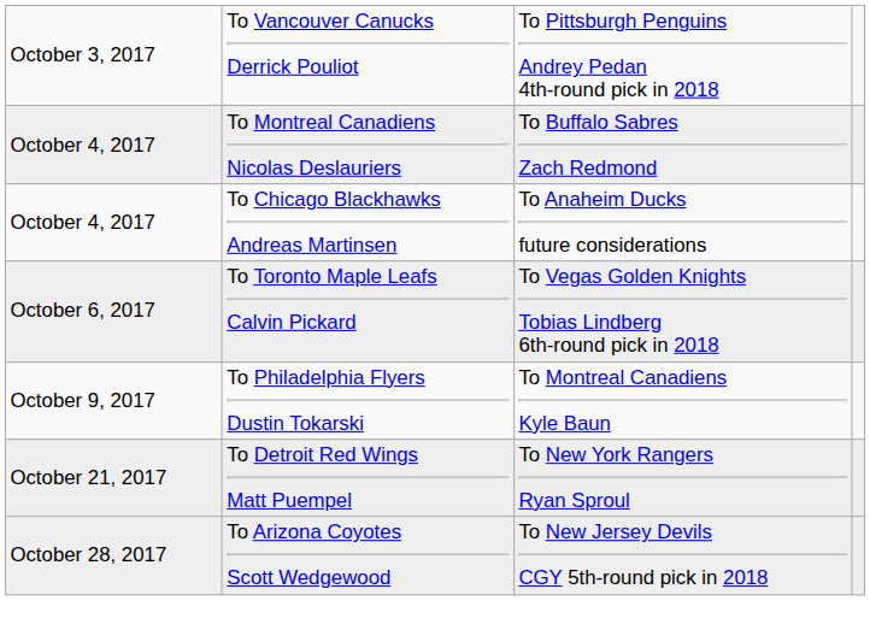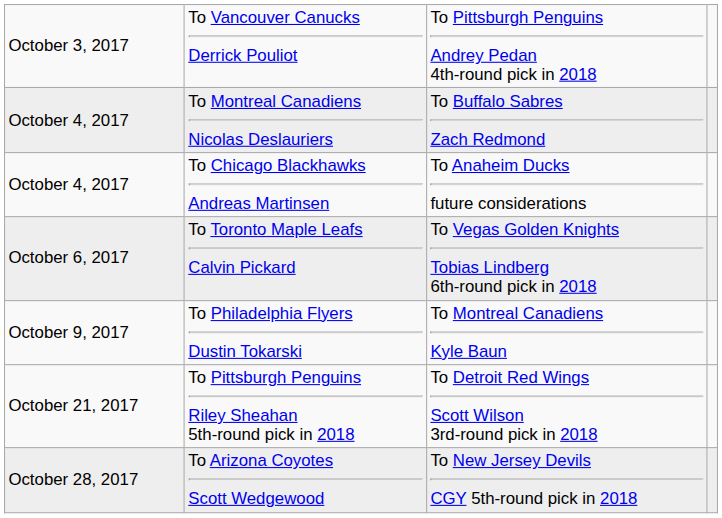 <table class="wikitable" style="border:1px solid #999999; width:680px;">
 <tr>
 <td>October 3, 2017</td>
 <td valign="top">To <a href='#'>Vancouver Canucks</a><hr><a href='#'>Derrick Pouliot</a></td>
 <td valign="top">To <a href='#'>Pittsburgh Penguins</a><hr><a href='#'>Andrey Pedan</a><br>4th-round pick in <a href='#'>2018</a></td>
 <td></td>
 </tr>
 <tr bgcolor="eeeeee">
 <td>October 4, 2017</td>
 <td valign="top">To <a href='#'>Montreal Canadiens</a><hr><a href='#'>Nicolas Deslauriers</a></td>
 <td valign="top">To <a href='#'>Buffalo Sabres</a><hr><a href='#'>Zach Redmond</a></td>
 <td></td>
 </tr>
 <tr>
 <td>October 4, 2017</td>
 <td valign="top">To <a href='#'>Chicago Blackhawks</a><hr><a href='#'>Andreas Martinsen</a></td>
 <td>To <a href='#'>Anaheim Ducks</a><hr><span>future considerations</span></td>
 <td></td>
 </tr>
 <tr bgcolor="eeeeee">
 <td>October 6, 2017</td>
 <td valign="top">To <a href='#'>Toronto Maple Leafs</a><hr><a href='#'>Calvin Pickard</a></td>
 <td valign="top">To <a href='#'>Vegas Golden Knights</a><hr><a href='#'>Tobias Lindberg</a><br>6th-round pick in <a href='#'>2018</a></td>
 <td></td>
 </tr>
 <tr>
 <td>October 9, 2017</td>
 <td>To <a href='#'>Philadelphia Flyers</a><hr><a href='#'>Dustin Tokarski</a></td>
 <td valign="top">To <a href='#'>Montreal Canadiens</a><hr><a href='#'>Kyle Baun</a></td>
 <td></td>
 </tr>
-<tr bgcolor="eeeeee">
+<tr>
 <td>October 21, 2017</td>
-<td valign="top">To <a href='#'>Detroit Red Wings</a><hr><a href='#'>Matt Puempel</a></td>
-<td valign="top">To <a href='#'>New York Rangers</a><hr><a href='#'>Ryan Sproul</a></td>
+<td valign="top">To <a href='#'>Pittsburgh Penguins</a><hr><a href='#'>Riley Sheahan</a><br>5th-round pick in <a href='#'>2018</a></td>
+<td valign="top">To <a href='#'>Detroit Red Wings</a><hr><a href='#'>Scott Wilson</a><br>3rd-round pick in <a href='#'>2018</a></td>
 <td></td>
 </tr>
 <tr bgcolor="eeeeee">
 <td>October 28, 2017</td>
 <td>To <a href='#'>Arizona Coyotes</a><hr><a href='#'>Scott Wedgewood</a></td>
 <td>To <a href='#'>New Jersey Devils</a><hr><a href='#'>CGY</a> 5th-round pick in <a href='#'>2018</a></td>
 <td></td>
 </tr>
 </table>
